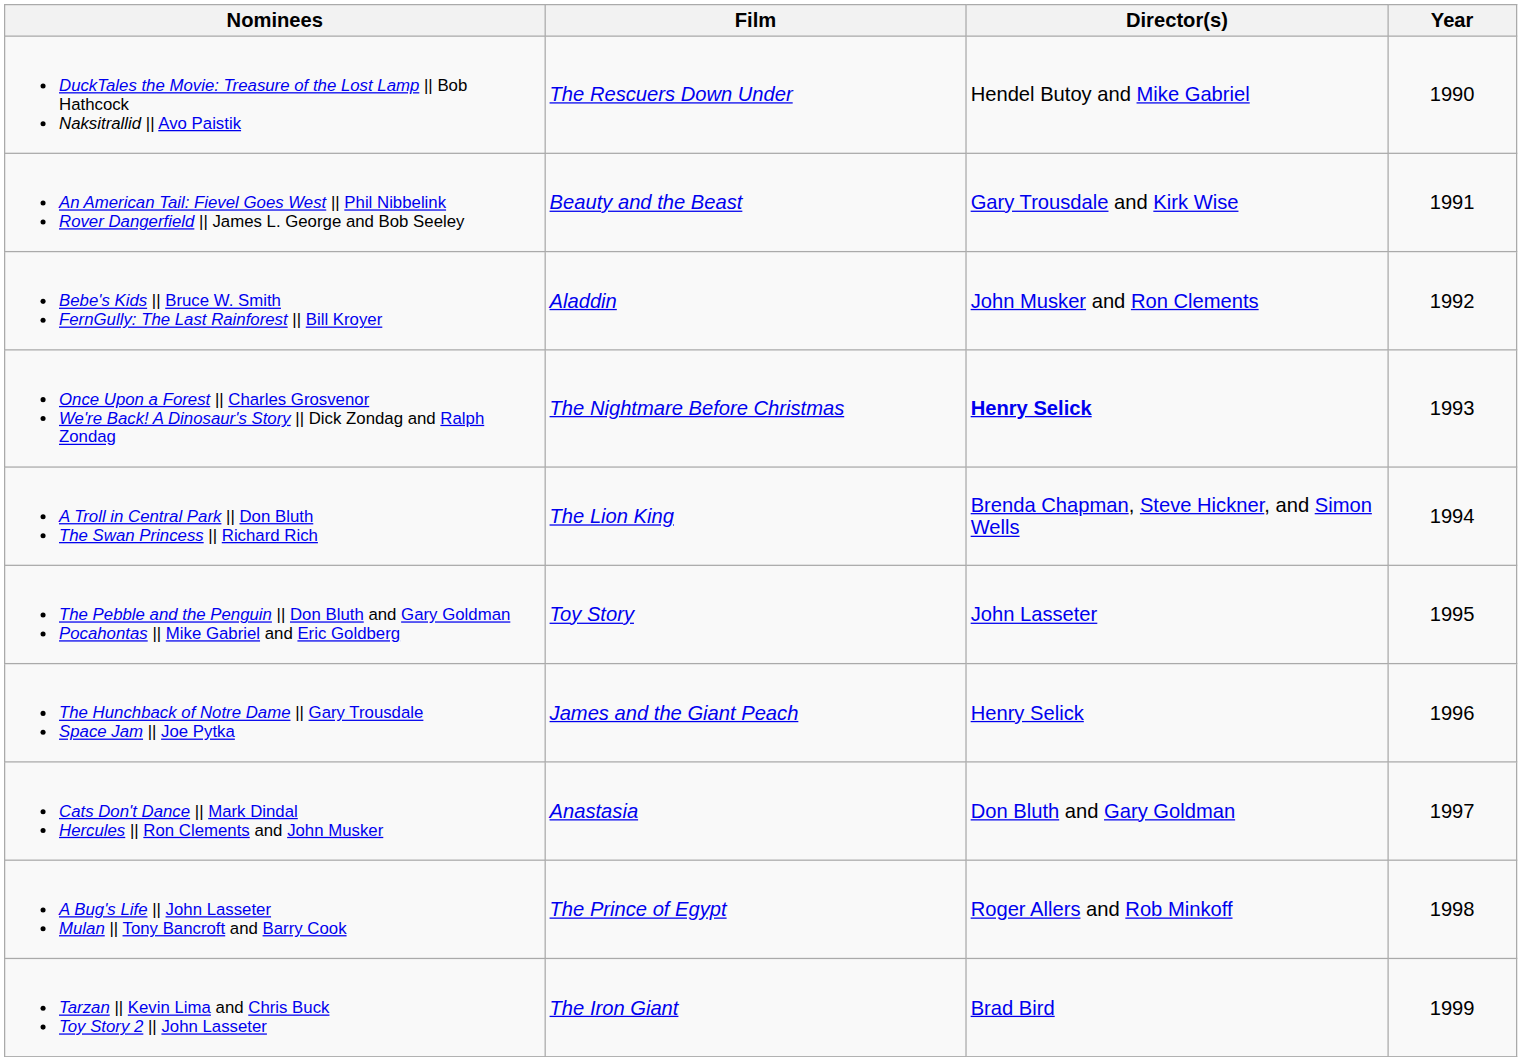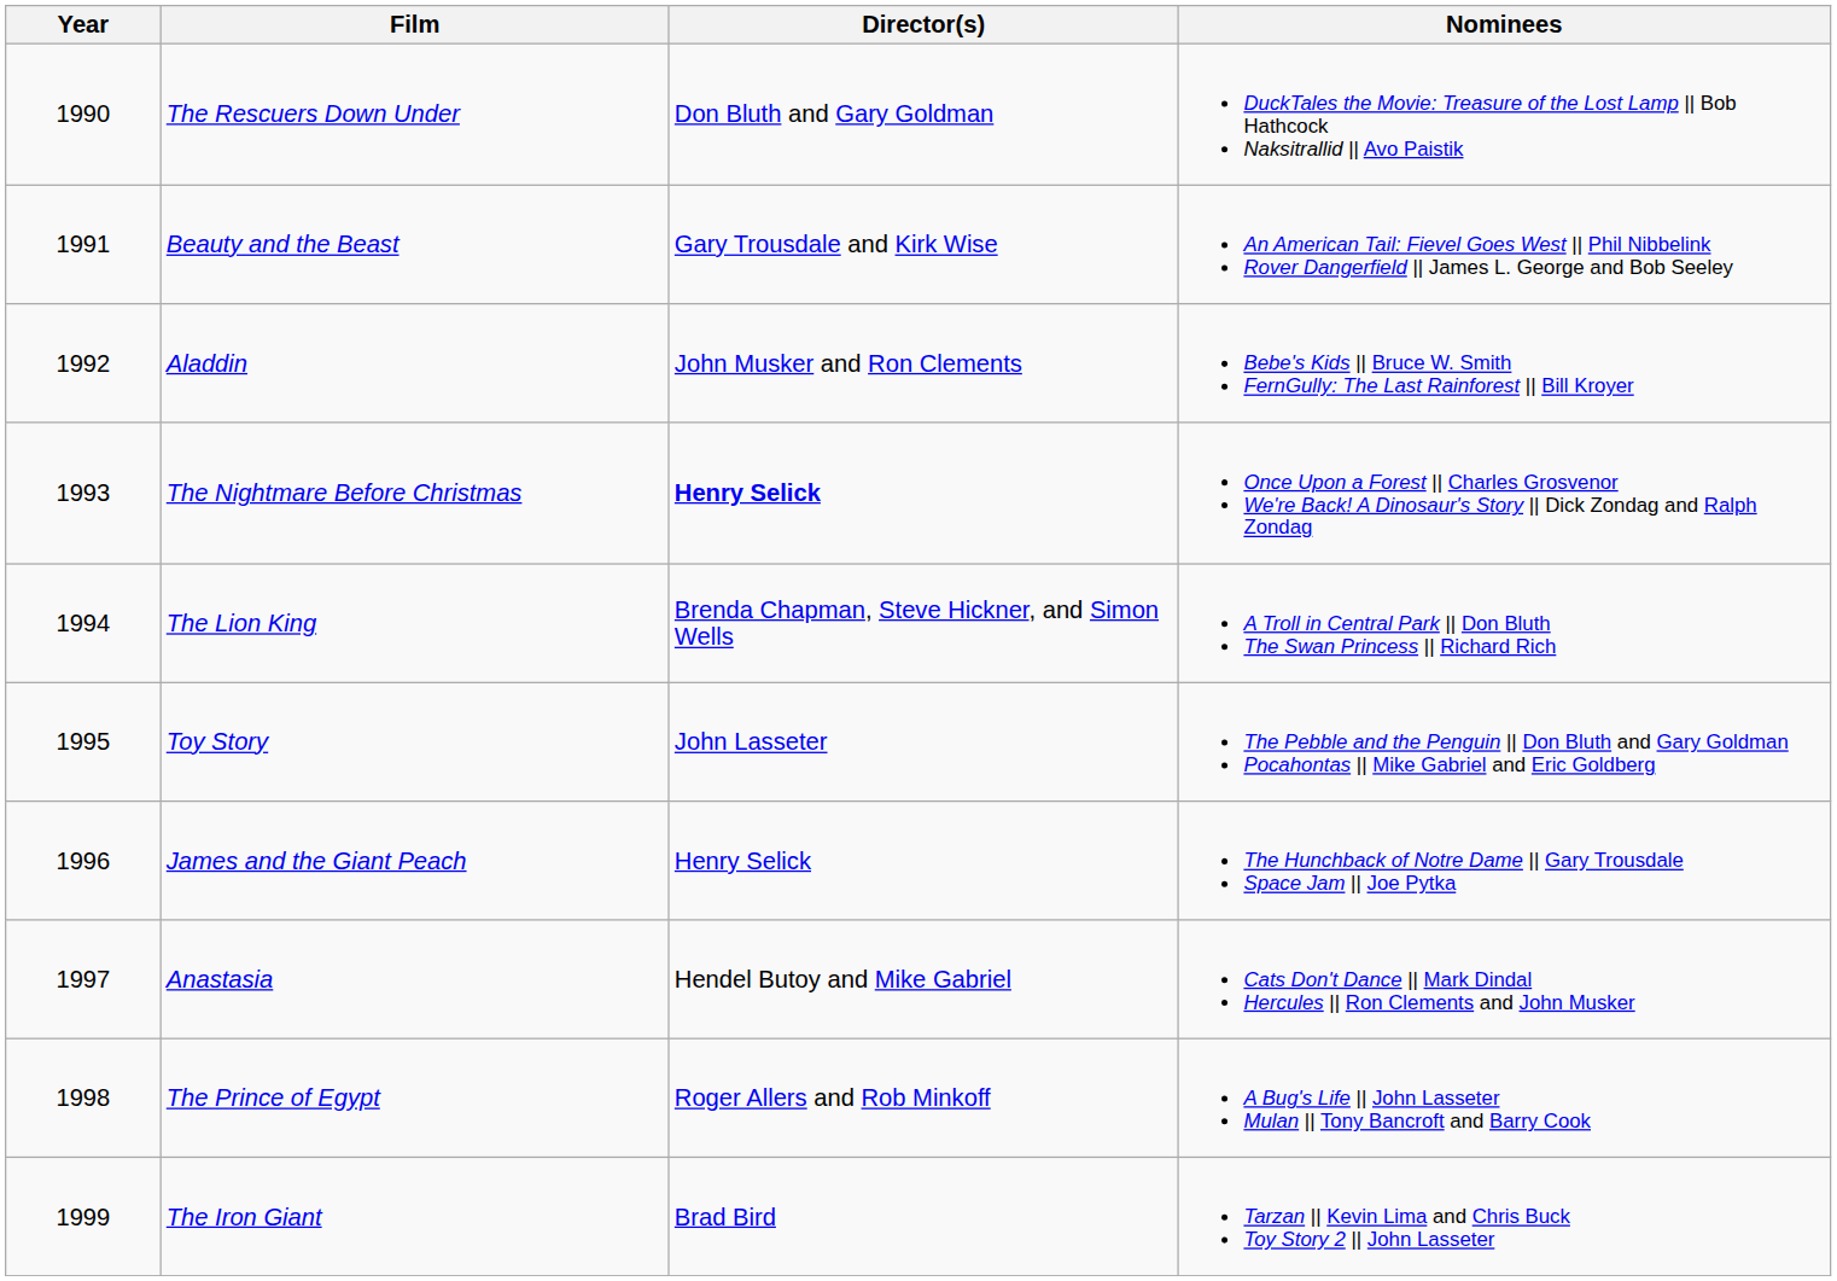 <table class="wikitable" width="95%" cellpadding="5">
 <tr>
-<th width="450"><strong>Nominees</strong></th>
+<th width="100"><strong>Year</strong></th>
 <th width="350"><strong>Film</strong></th>
 <th width="350"><strong>Director(s)</strong></th>
-<th width="100"><strong>Year</strong></th>
+<th width="450"><strong>Nominees</strong></th>
 </tr>
 <tr>
+<td align="center">1990</td>
+<td><em><a href='#'>The Rescuers Down Under</a></em></td>
+<td><a href='#'>Don Bluth</a> and <a href='#'>Gary Goldman</a></td>
 <td style="font-size:smaller"><br><ul><li><em><a href='#'>DuckTales the Movie: Treasure of the Lost Lamp</a></em> || Bob Hathcock</li><li><em>Naksitrallid</em> || <a href='#'>Avo Paistik</a></li></ul></td>
-<td><em><a href='#'>The Rescuers Down Under</a></em></td>
-<td>Hendel Butoy and <a href='#'>Mike Gabriel</a></td>
-<td align="center">1990</td>
 </tr>
 <tr>
-<td style="font-size:smaller"><br><ul><li><em><a href='#'>An American Tail: Fievel Goes West</a></em> || <a href='#'>Phil Nibbelink</a></li><li><em><a href='#'>Rover Dangerfield</a></em> || James L. George and Bob Seeley</li></ul></td>
+<td align="center">1991</td>
 <td><em><a href='#'>Beauty and the Beast</a></em></td>
 <td><a href='#'>Gary Trousdale</a> and <a href='#'>Kirk Wise</a></td>
-<td align="center">1991</td>
+<td style="font-size:smaller"><br><ul><li><em><a href='#'>An American Tail: Fievel Goes West</a></em> || <a href='#'>Phil Nibbelink</a></li><li><em><a href='#'>Rover Dangerfield</a></em> || James L. George and Bob Seeley</li></ul></td>
 </tr>
 <tr>
-<td style="font-size:smaller"><br><ul><li><em><a href='#'>Bebe's Kids</a></em> || <a href='#'>Bruce W. Smith</a></li><li><em><a href='#'>FernGully: The Last Rainforest</a></em> || <a href='#'>Bill Kroyer</a></li></ul></td>
+<td align="center">1992</td>
 <td><em><a href='#'>Aladdin</a></em></td>
 <td><a href='#'>John Musker</a> and <a href='#'>Ron Clements</a></td>
-<td align="center">1992</td>
+<td style="font-size:smaller"><br><ul><li><em><a href='#'>Bebe's Kids</a></em> || <a href='#'>Bruce W. Smith</a></li><li><em><a href='#'>FernGully: The Last Rainforest</a></em> || <a href='#'>Bill Kroyer</a></li></ul></td>
 </tr>
 <tr>
-<td style="font-size:smaller"><br><ul><li><em><a href='#'>Once Upon a Forest</a></em> || <a href='#'>Charles Grosvenor</a></li><li><em><a href='#'>We're Back! A Dinosaur's Story</a></em> || Dick Zondag and <a href='#'>Ralph Zondag</a></li></ul></td>
+<td align="center">1993</td>
 <td><em><a href='#'>The Nightmare Before Christmas</a></em></td>
 <td><strong><a href='#'>Henry Selick</a></strong></td>
-<td align="center">1993</td>
+<td style="font-size:smaller"><br><ul><li><em><a href='#'>Once Upon a Forest</a></em> || <a href='#'>Charles Grosvenor</a></li><li><em><a href='#'>We're Back! A Dinosaur's Story</a></em> || Dick Zondag and <a href='#'>Ralph Zondag</a></li></ul></td>
 </tr>
 <tr>
-<td style="font-size:smaller"><br><ul><li><em><a href='#'>A Troll in Central Park</a></em> || <a href='#'>Don Bluth</a></li><li><em><a href='#'>The Swan Princess</a></em> || <a href='#'>Richard Rich</a></li></ul></td>
+<td align="center">1994</td>
 <td><em><a href='#'>The Lion King</a></em></td>
 <td><a href='#'>Brenda Chapman</a>, <a href='#'>Steve Hickner</a>, and <a href='#'>Simon Wells</a></td>
-<td align="center">1994</td>
+<td style="font-size:smaller"><br><ul><li><em><a href='#'>A Troll in Central Park</a></em> || <a href='#'>Don Bluth</a></li><li><em><a href='#'>The Swan Princess</a></em> || <a href='#'>Richard Rich</a></li></ul></td>
 </tr>
 <tr>
-<td style="font-size:smaller"><br><ul><li><em><a href='#'>The Pebble and the Penguin</a></em> || <a href='#'>Don Bluth</a> and <a href='#'>Gary Goldman</a></li><li><em><a href='#'>Pocahontas</a></em> || <a href='#'>Mike Gabriel</a> and <a href='#'>Eric Goldberg</a></li></ul></td>
+<td align="center">1995</td>
 <td><em><a href='#'>Toy Story</a></em></td>
 <td><a href='#'>John Lasseter</a></td>
-<td align="center">1995</td>
+<td style="font-size:smaller"><br><ul><li><em><a href='#'>The Pebble and the Penguin</a></em> || <a href='#'>Don Bluth</a> and <a href='#'>Gary Goldman</a></li><li><em><a href='#'>Pocahontas</a></em> || <a href='#'>Mike Gabriel</a> and <a href='#'>Eric Goldberg</a></li></ul></td>
 </tr>
 <tr>
-<td style="font-size:smaller"><br><ul><li><em><a href='#'>The Hunchback of Notre Dame</a></em> || <a href='#'>Gary Trousdale</a></li><li><em><a href='#'>Space Jam</a></em> || <a href='#'>Joe Pytka</a></li></ul></td>
+<td align="center">1996</td>
 <td><em><a href='#'>James and the Giant Peach</a></em></td>
 <td><a href='#'>Henry Selick</a></td>
-<td align="center">1996</td>
+<td style="font-size:smaller"><br><ul><li><em><a href='#'>The Hunchback of Notre Dame</a></em> || <a href='#'>Gary Trousdale</a></li><li><em><a href='#'>Space Jam</a></em> || <a href='#'>Joe Pytka</a></li></ul></td>
 </tr>
 <tr>
+<td align="center">1997</td>
+<td><em><a href='#'>Anastasia</a></em></td>
+<td>Hendel Butoy and <a href='#'>Mike Gabriel</a></td>
 <td style="font-size:smaller"><br><ul><li><em><a href='#'>Cats Don't Dance</a></em> || <a href='#'>Mark Dindal</a></li><li><em><a href='#'>Hercules</a></em> || <a href='#'>Ron Clements</a> and <a href='#'>John Musker</a></li></ul></td>
-<td><em><a href='#'>Anastasia</a></em></td>
-<td><a href='#'>Don Bluth</a> and <a href='#'>Gary Goldman</a></td>
-<td align="center">1997</td>
 </tr>
 <tr>
-<td style="font-size:smaller"><br><ul><li><em><a href='#'>A Bug's Life</a></em> || <a href='#'>John Lasseter</a></li><li><em><a href='#'>Mulan</a></em> || <a href='#'>Tony Bancroft</a> and <a href='#'>Barry Cook</a></li></ul></td>
+<td align="center">1998</td>
 <td><em><a href='#'>The Prince of Egypt</a></em></td>
 <td><a href='#'>Roger Allers</a> and <a href='#'>Rob Minkoff</a></td>
-<td align="center">1998</td>
+<td style="font-size:smaller"><br><ul><li><em><a href='#'>A Bug's Life</a></em> || <a href='#'>John Lasseter</a></li><li><em><a href='#'>Mulan</a></em> || <a href='#'>Tony Bancroft</a> and <a href='#'>Barry Cook</a></li></ul></td>
 </tr>
 <tr>
-<td style="font-size:smaller"><br><ul><li><em><a href='#'>Tarzan</a></em> || <a href='#'>Kevin Lima</a> and <a href='#'>Chris Buck</a></li><li><em><a href='#'>Toy Story 2</a></em> || <a href='#'>John Lasseter</a></li></ul></td>
+<td align="center">1999</td>
 <td><em><a href='#'>The Iron Giant</a></em></td>
 <td><a href='#'>Brad Bird</a></td>
-<td align="center">1999</td>
+<td style="font-size:smaller"><br><ul><li><em><a href='#'>Tarzan</a></em> || <a href='#'>Kevin Lima</a> and <a href='#'>Chris Buck</a></li><li><em><a href='#'>Toy Story 2</a></em> || <a href='#'>John Lasseter</a></li></ul></td>
 </tr>
 </table>
